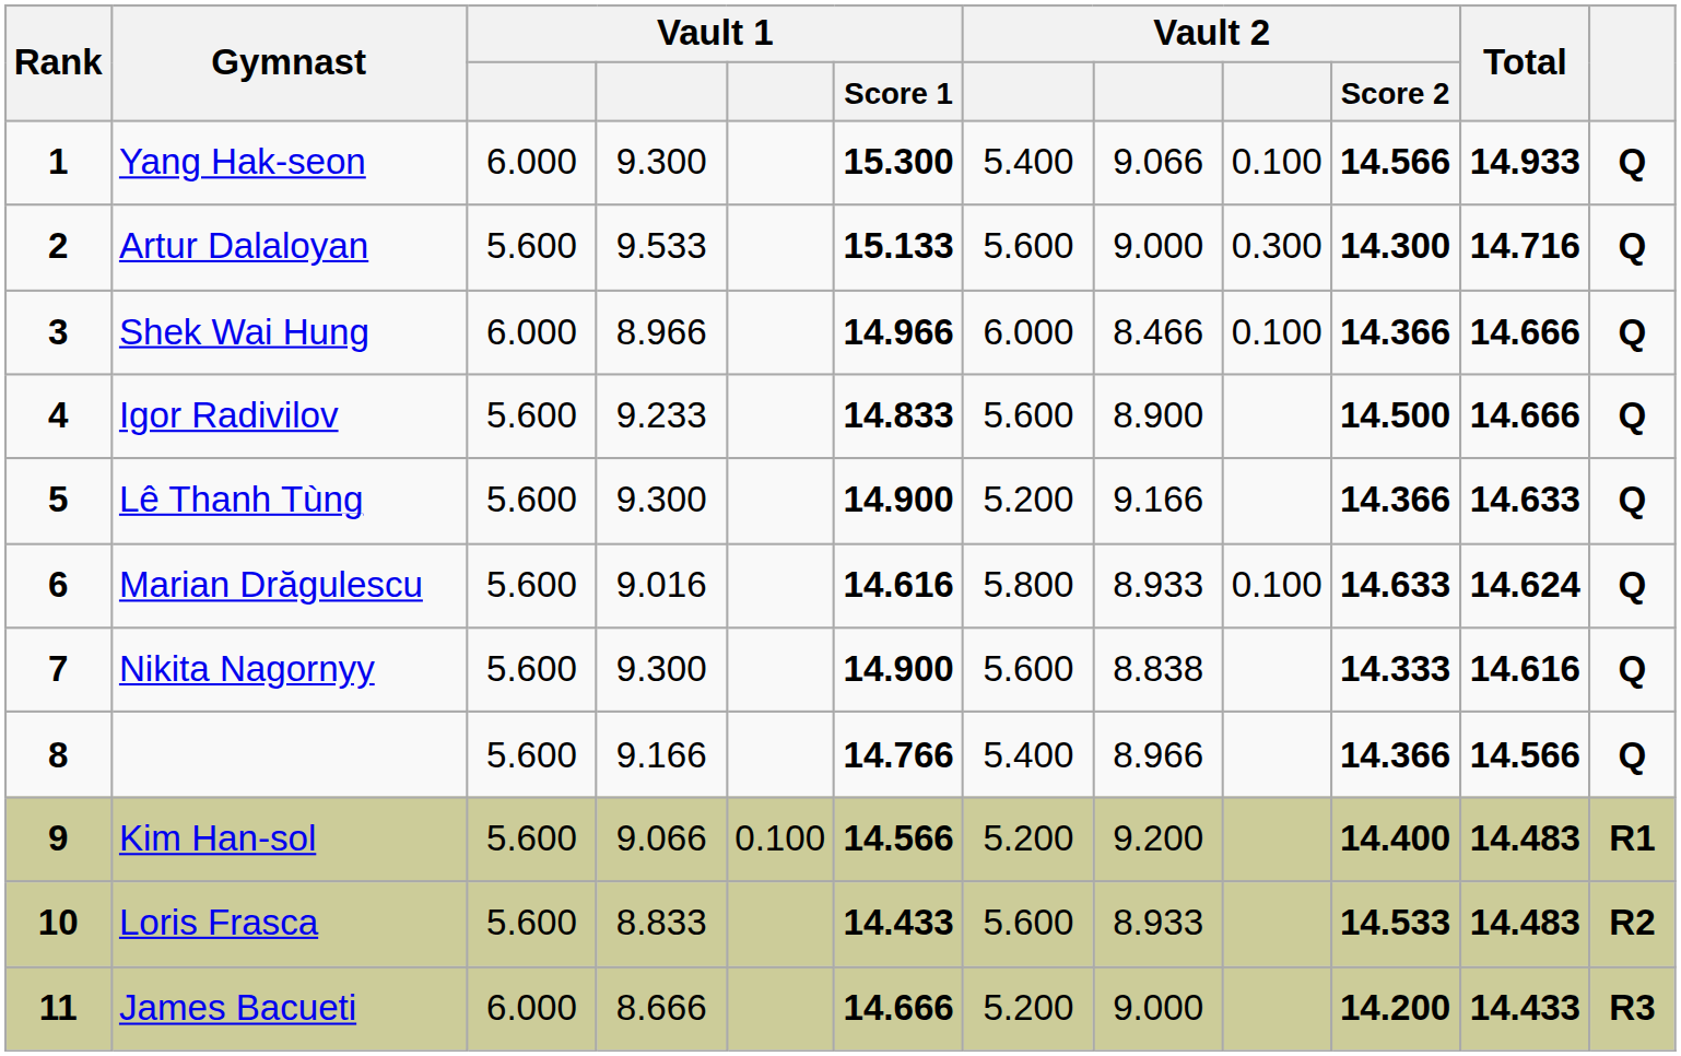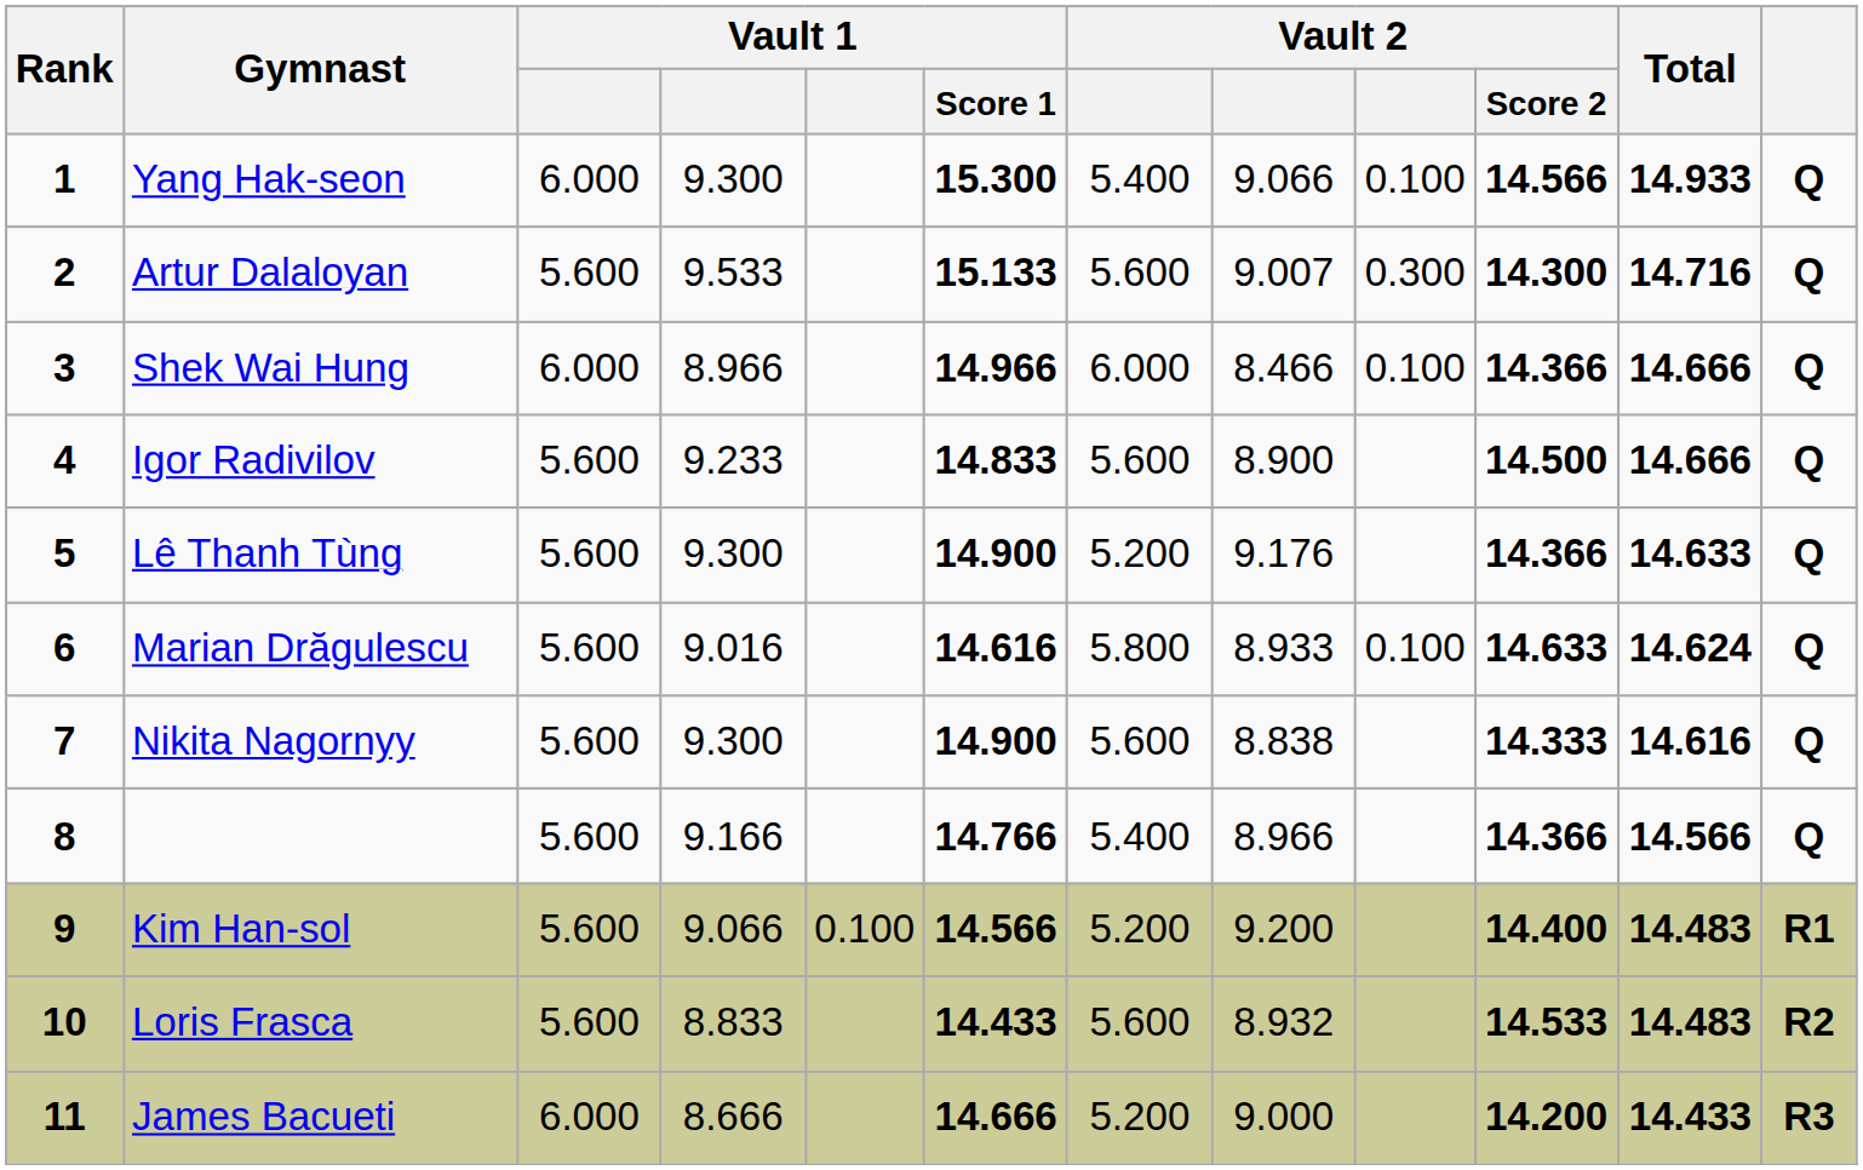 <table style="text-align:center;" class="wikitable sortable">
 <tr>
 <th style="width:15px;" rowspan="2">Rank</th>
 <th style="width:150px;" rowspan="2">Gymnast</th>
 <th colspan="4">Vault 1</th>
 <th colspan="4">Vault 2</th>
 <th style="width:50px;" rowspan="2">Total</th>
 <th style="width:30px;" rowspan="2"><small></small></th>
 </tr>
 <tr>
 <th style="width:50px;"><small></small></th>
 <th style="width:50px;"><small></small></th>
 <th style="width:20px;"><small></small></th>
 <th style="width:50px;"><small>Score 1</small></th>
 <th style="width:50px;"><small></small></th>
 <th style="width:50px;"><small></small></th>
 <th style="width:20px;"><small></small></th>
 <th style="width:50px;"><small>Score 2</small></th>
 </tr>
 <tr>
 <td scope="row" style="text-align:center"><strong>1</strong></td>
 <td style="height:30px; text-align:left;"> <a href='#'>Yang Hak-seon</a></td>
 <td>6.000</td>
 <td>9.300</td>
 <td></td>
 <td><strong>15.300</strong></td>
 <td>5.400</td>
 <td>9.066</td>
 <td>0.100</td>
 <td><strong>14.566</strong></td>
 <td><strong>14.933</strong></td>
 <td><strong>Q</strong></td>
 </tr>
 <tr>
 <td scope="row" style="text-align:center"><strong>2</strong></td>
 <td style="height:30px; text-align:left;"> <a href='#'>Artur Dalaloyan</a></td>
 <td>5.600</td>
 <td>9.533</td>
 <td></td>
 <td><strong>15.133</strong></td>
 <td>5.600</td>
-<td>9.000</td>
+<td>9.007</td>
 <td>0.300</td>
 <td><strong>14.300</strong></td>
 <td><strong>14.716</strong></td>
 <td><strong>Q</strong></td>
 </tr>
 <tr>
 <td scope="row" style="text-align:center"><strong>3</strong></td>
 <td style="height:30px; text-align:left;"> <a href='#'>Shek Wai Hung</a></td>
 <td>6.000</td>
 <td>8.966</td>
 <td></td>
 <td><strong>14.966</strong></td>
 <td>6.000</td>
 <td>8.466</td>
 <td>0.100</td>
 <td><strong>14.366</strong></td>
 <td><strong>14.666</strong></td>
 <td><strong>Q</strong></td>
 </tr>
 <tr>
 <td scope="row" style="text-align:center"><strong>4</strong></td>
 <td style="height:30px; text-align:left;"> <a href='#'>Igor Radivilov</a></td>
 <td>5.600</td>
 <td>9.233</td>
 <td></td>
 <td><strong>14.833</strong></td>
 <td>5.600</td>
 <td>8.900</td>
 <td></td>
 <td><strong>14.500</strong></td>
 <td><strong>14.666</strong></td>
 <td><strong>Q</strong></td>
 </tr>
 <tr>
 <td scope="row" style="text-align:center"><strong>5</strong></td>
 <td style="height:30px; text-align:left;"> <a href='#'>Lê Thanh Tùng</a></td>
 <td>5.600</td>
 <td>9.300</td>
 <td></td>
 <td><strong>14.900</strong></td>
 <td>5.200</td>
-<td>9.166</td>
+<td>9.176</td>
 <td></td>
 <td><strong>14.366</strong></td>
 <td><strong>14.633</strong></td>
 <td><strong>Q</strong></td>
 </tr>
 <tr>
 <td scope="row" style="text-align:center"><strong>6</strong></td>
 <td style="height:30px; text-align:left;"> <a href='#'>Marian Drăgulescu</a></td>
 <td>5.600</td>
 <td>9.016</td>
 <td></td>
 <td><strong>14.616</strong></td>
 <td>5.800</td>
 <td>8.933</td>
 <td>0.100</td>
 <td><strong>14.633</strong></td>
 <td><strong>14.624</strong></td>
 <td><strong>Q</strong></td>
 </tr>
 <tr>
 <td scope="row" style="text-align:center"><strong>7</strong></td>
 <td style="height:30px; text-align:left;"> <a href='#'>Nikita Nagornyy</a></td>
 <td>5.600</td>
 <td>9.300</td>
 <td></td>
 <td><strong>14.900</strong></td>
 <td>5.600</td>
 <td>8.838</td>
 <td></td>
 <td><strong>14.333</strong></td>
 <td><strong>14.616</strong></td>
 <td><strong>Q</strong></td>
 </tr>
 <tr>
 <td scope="row" style="text-align:center"><strong>8</strong></td>
 <td style="height:30px; text-align:left;"></td>
 <td>5.600</td>
 <td>9.166</td>
 <td></td>
 <td><strong>14.766</strong></td>
 <td>5.400</td>
 <td>8.966</td>
 <td></td>
 <td><strong>14.366</strong></td>
 <td><strong>14.566</strong></td>
 <td><strong>Q</strong></td>
 </tr>
 <tr style="background:#cccc99;">
 <td scope="row" style="text-align:center"><strong>9</strong></td>
 <td style="height:30px; text-align:left;"> <a href='#'>Kim Han-sol</a></td>
 <td>5.600</td>
 <td>9.066</td>
 <td>0.100</td>
 <td><strong>14.566</strong></td>
 <td>5.200</td>
 <td>9.200</td>
 <td></td>
 <td><strong>14.400</strong></td>
 <td><strong>14.483</strong></td>
 <td><strong>R1</strong></td>
 </tr>
 <tr style="background:#cccc99;">
 <td scope="row" style="text-align:center"><strong>10</strong></td>
 <td style="height:30px; text-align:left;"> <a href='#'>Loris Frasca</a></td>
 <td>5.600</td>
 <td>8.833</td>
 <td></td>
 <td><strong>14.433</strong></td>
 <td>5.600</td>
-<td>8.933</td>
+<td>8.932</td>
 <td></td>
 <td><strong>14.533</strong></td>
 <td><strong>14.483</strong></td>
 <td><strong>R2</strong></td>
 </tr>
 <tr style="background:#cccc99;">
 <td scope="row" style="text-align:center"><strong>11</strong></td>
 <td style="height:30px; text-align:left;"> <a href='#'>James Bacueti</a></td>
 <td>6.000</td>
 <td>8.666</td>
 <td></td>
 <td><strong>14.666</strong></td>
 <td>5.200</td>
 <td>9.000</td>
 <td></td>
 <td><strong>14.200</strong></td>
 <td><strong>14.433</strong></td>
 <td><strong>R3</strong></td>
 </tr>
 </table>
